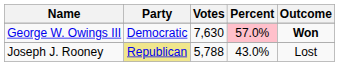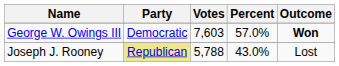 <table class=wikitable style="text-align:center">
 <tr>
 <th>Name</th>
 <th>Party</th>
 <th>Votes</th>
 <th>Percent</th>
 <th>Outcome</th>
 </tr>
 <tr>
 </tr>
 <tr>
 <td align=left><a href='#'>George W. Owings III</a></td>
 <td><a href='#'>Democratic</a></td>
-<td>7,630</td>
-<td style="background: pink;">57.0%</td>
+<td>7,603</td>
+<td>57.0%</td>
 <td><strong>Won</strong></td>
 </tr>
 <tr>
 </tr>
 <tr>
 <td align=left>Joseph J. Rooney</td>
 <td style="background: khaki;"><a href='#'>Republican</a></td>
 <td>5,788</td>
 <td>43.0%</td>
 <td>Lost</td>
 </tr>
 </table>
